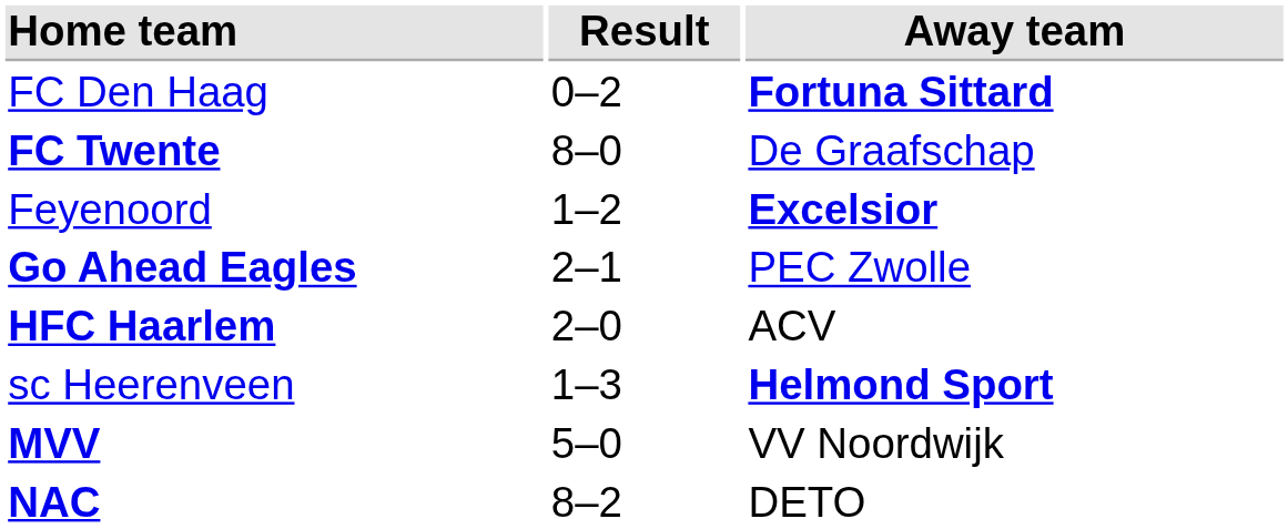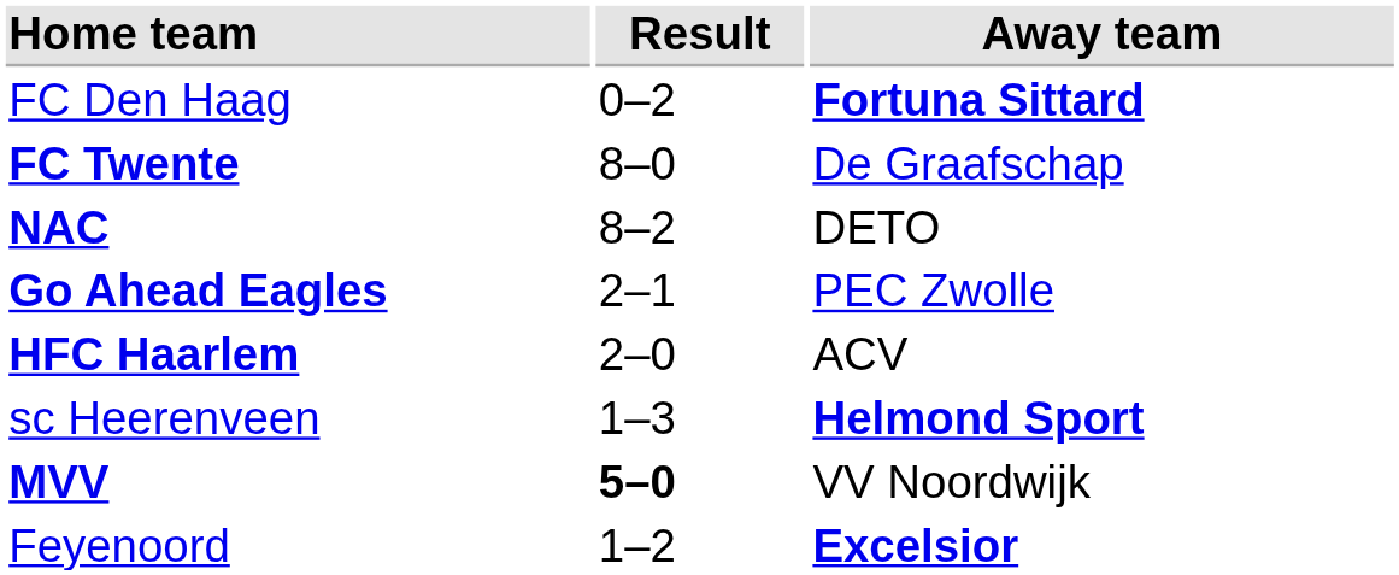 <table>
 <tr bgcolor="#E4E4E4">
 <th style="border-bottom:1px solid #AAAAAA" width="200" align="left">Home team</th>
 <th style="border-bottom:1px solid #AAAAAA" width="70" align="center">Result</th>
 <th style="border-bottom:1px solid #AAAAAA" width="200">Away team</th>
 </tr>
 <tr>
 <td><a href='#'>FC Den Haag</a></td>
 <td>0–2</td>
 <td><strong><a href='#'>Fortuna Sittard</a></strong></td>
 </tr>
 <tr>
 <td><strong><a href='#'>FC Twente</a></strong></td>
 <td>8–0</td>
 <td><a href='#'>De Graafschap</a></td>
 </tr>
 <tr>
-<td><a href='#'>Feyenoord</a></td>
-<td>1–2</td>
-<td><strong><a href='#'>Excelsior</a></strong></td>
+<td><strong><a href='#'>NAC</a></strong></td>
+<td>8–2</td>
+<td>DETO</td>
 </tr>
 <tr>
 <td><strong><a href='#'>Go Ahead Eagles</a></strong></td>
 <td>2–1</td>
 <td><a href='#'>PEC Zwolle</a></td>
 </tr>
 <tr>
 <td><strong><a href='#'>HFC Haarlem</a></strong></td>
 <td>2–0</td>
 <td>ACV</td>
 </tr>
 <tr>
 <td><a href='#'>sc Heerenveen</a></td>
 <td>1–3</td>
 <td><strong><a href='#'>Helmond Sport</a></strong></td>
 </tr>
 <tr>
 <td><strong><a href='#'>MVV</a></strong></td>
-<td>5–0</td>
+<td><strong>5–0</strong></td>
 <td>VV Noordwijk</td>
 </tr>
 <tr>
-<td><strong><a href='#'>NAC</a></strong></td>
-<td>8–2</td>
-<td>DETO</td>
+<td><a href='#'>Feyenoord</a></td>
+<td>1–2</td>
+<td><strong><a href='#'>Excelsior</a></strong></td>
 </tr>
 </table>
